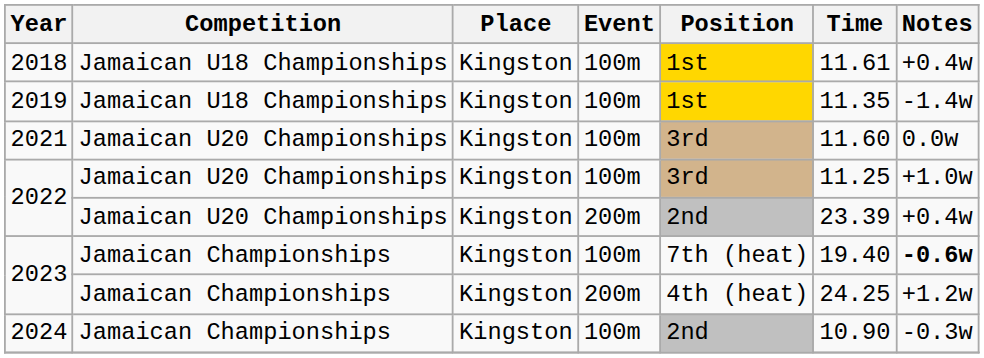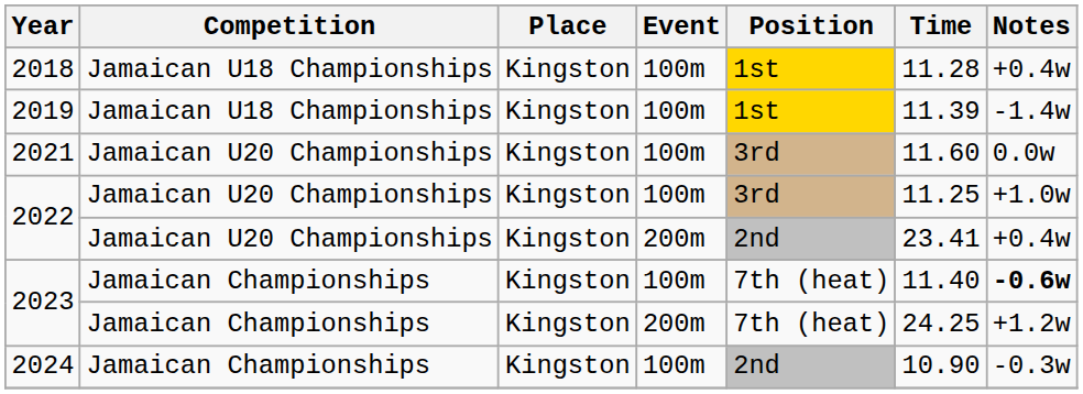 <table class="wikitable">
 <tr>
 <th>Year</th>
 <th>Competition</th>
 <th>Place</th>
 <th>Event</th>
 <th>Position</th>
 <th>Time</th>
 <th>Notes</th>
 </tr>
 <tr>
 <td>2018</td>
 <td>Jamaican U18 Championships</td>
 <td>Kingston</td>
 <td>100m</td>
 <td bgcolor=gold>1st</td>
-<td>11.61</td>
+<td>11.28</td>
 <td>+0.4w</td>
 </tr>
 <tr>
 <td>2019</td>
 <td>Jamaican U18 Championships</td>
 <td>Kingston</td>
 <td>100m</td>
 <td bgcolor=gold>1st</td>
-<td>11.35</td>
+<td>11.39</td>
 <td>-1.4w</td>
 </tr>
 <tr>
 <td>2021</td>
 <td>Jamaican U20 Championships</td>
 <td>Kingston</td>
 <td>100m</td>
 <td bgcolor=tan>3rd</td>
 <td>11.60</td>
 <td>0.0w</td>
 </tr>
 <tr>
 <td rowspan=2>2022</td>
 <td>Jamaican U20 Championships</td>
 <td>Kingston</td>
 <td>100m</td>
 <td bgcolor=tan>3rd</td>
 <td>11.25</td>
 <td>+1.0w</td>
 </tr>
 <tr>
 <td>Jamaican U20 Championships</td>
 <td>Kingston</td>
 <td>200m</td>
 <td bgcolor=silver>2nd</td>
-<td>23.39</td>
+<td>23.41</td>
 <td>+0.4w</td>
 </tr>
 <tr>
 <td rowspan=2>2023</td>
 <td>Jamaican Championships</td>
 <td>Kingston</td>
 <td>100m</td>
 <td>7th (heat)</td>
-<td>19.40</td>
+<td>11.40</td>
 <td><strong>-0.6w</strong></td>
 </tr>
 <tr>
 <td>Jamaican Championships</td>
 <td>Kingston</td>
 <td>200m</td>
-<td>4th (heat)</td>
+<td>7th (heat)</td>
 <td>24.25</td>
 <td>+1.2w</td>
 </tr>
 <tr>
 <td>2024</td>
 <td>Jamaican Championships</td>
 <td>Kingston</td>
 <td>100m</td>
 <td bgcolor=silver>2nd</td>
 <td>10.90</td>
 <td>-0.3w</td>
 </tr>
 <tr>
 </tr>
 </table>
